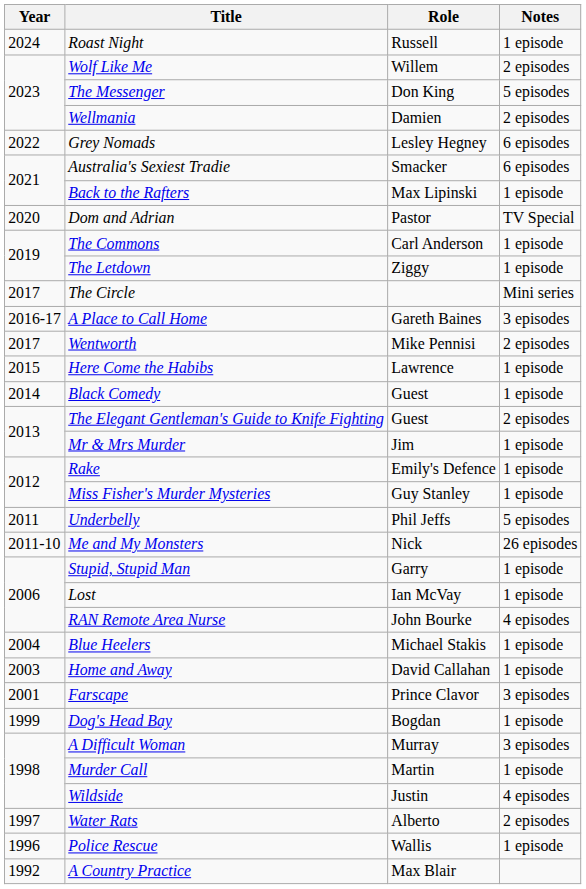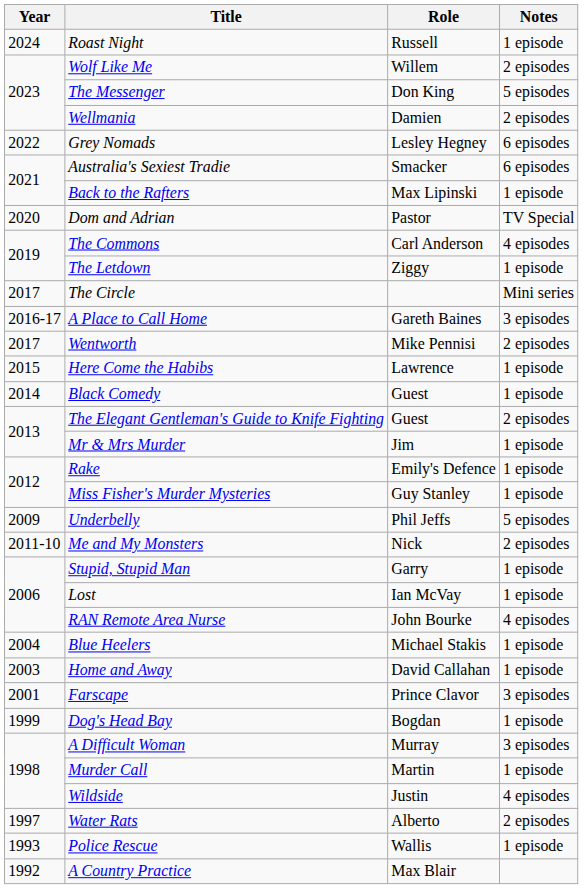 <table class="wikitable">
 <tr>
 <th>Year</th>
 <th>Title</th>
 <th>Role</th>
 <th>Notes</th>
 </tr>
 <tr>
 <td>2024</td>
 <td><em>Roast Night</em></td>
 <td>Russell</td>
 <td>1 episode</td>
 </tr>
 <tr>
 <td rowspan="3">2023</td>
 <td><em><a href='#'>Wolf Like Me</a></em></td>
 <td>Willem</td>
 <td>2 episodes</td>
 </tr>
 <tr>
 <td><em><a href='#'>The Messenger</a></em></td>
 <td>Don King</td>
 <td>5 episodes</td>
 </tr>
 <tr>
 <td><em><a href='#'>Wellmania</a></em></td>
 <td>Damien</td>
 <td>2 episodes</td>
 </tr>
 <tr>
 <td>2022</td>
 <td><em>Grey Nomads</em></td>
 <td>Lesley Hegney</td>
 <td>6 episodes</td>
 </tr>
 <tr>
 <td rowspan="2">2021</td>
 <td><em>Australia's Sexiest Tradie</em> </td>
 <td>Smacker</td>
 <td>6 episodes</td>
 </tr>
 <tr>
 <td><em><a href='#'>Back to the Rafters</a></em></td>
 <td>Max Lipinski</td>
 <td>1 episode</td>
 </tr>
 <tr>
 <td>2020</td>
 <td><em>Dom and Adrian</em></td>
 <td>Pastor</td>
 <td>TV Special</td>
 </tr>
 <tr>
 <td rowspan="2">2019</td>
 <td><em><a href='#'>The Commons</a></em></td>
 <td>Carl Anderson</td>
-<td>1 episode</td>
+<td>4 episodes</td>
 </tr>
 <tr>
 <td><em><a href='#'>The Letdown</a></em></td>
 <td>Ziggy</td>
 <td>1 episode</td>
 </tr>
 <tr>
 <td>2017</td>
 <td><em>The Circle</em> </td>
 <td></td>
 <td>Mini series</td>
 </tr>
 <tr>
 <td>2016-17</td>
 <td><em><a href='#'>A Place to Call Home</a></em></td>
 <td>Gareth Baines</td>
 <td>3 episodes</td>
 </tr>
 <tr>
 <td>2017</td>
 <td><em><a href='#'>Wentworth</a></em></td>
 <td>Mike Pennisi</td>
 <td>2 episodes</td>
 </tr>
 <tr>
 <td>2015</td>
 <td><em><a href='#'>Here Come the Habibs</a></em></td>
 <td>Lawrence</td>
 <td>1 episode</td>
 </tr>
 <tr>
 <td>2014</td>
 <td><em><a href='#'>Black Comedy</a></em></td>
 <td>Guest</td>
 <td>1 episode</td>
 </tr>
 <tr>
 <td rowspan="2">2013</td>
 <td><em><a href='#'>The Elegant Gentleman's Guide to Knife Fighting</a></em></td>
 <td>Guest</td>
 <td>2 episodes</td>
 </tr>
 <tr>
 <td><em><a href='#'>Mr & Mrs Murder</a></em></td>
 <td>Jim</td>
 <td>1 episode</td>
 </tr>
 <tr>
 <td rowspan="2">2012</td>
 <td><em><a href='#'>Rake</a></em></td>
 <td>Emily's Defence</td>
 <td>1 episode</td>
 </tr>
 <tr>
 <td><em><a href='#'>Miss Fisher's Murder Mysteries</a></em></td>
 <td>Guy Stanley</td>
 <td>1 episode</td>
 </tr>
 <tr>
-<td>2011</td>
+<td>2009</td>
 <td><em><a href='#'>Underbelly</a></em></td>
 <td>Phil Jeffs</td>
 <td>5 episodes</td>
 </tr>
 <tr>
 <td>2011-10</td>
 <td><em><a href='#'>Me and My Monsters</a></em></td>
 <td>Nick</td>
-<td>26 episodes</td>
+<td>2 episodes</td>
 </tr>
 <tr>
 <td rowspan="3">2006</td>
 <td><em><a href='#'>Stupid, Stupid Man</a></em></td>
 <td>Garry</td>
 <td>1 episode</td>
 </tr>
 <tr>
 <td><em>Lost</em></td>
 <td>Ian McVay</td>
 <td>1 episode</td>
 </tr>
 <tr>
 <td><em><a href='#'>RAN Remote Area Nurse</a></em></td>
 <td>John Bourke</td>
 <td>4 episodes</td>
 </tr>
 <tr>
 <td>2004</td>
 <td><em><a href='#'>Blue Heelers</a></em></td>
 <td>Michael Stakis</td>
 <td>1 episode</td>
 </tr>
 <tr>
 <td>2003</td>
 <td><em><a href='#'>Home and Away</a></em></td>
 <td>David Callahan</td>
 <td>1 episode</td>
 </tr>
 <tr>
 <td>2001</td>
 <td><em><a href='#'>Farscape</a></em></td>
 <td>Prince Clavor</td>
 <td>3 episodes</td>
 </tr>
 <tr>
 <td>1999</td>
 <td><em><a href='#'>Dog's Head Bay</a></em></td>
 <td>Bogdan</td>
 <td>1 episode</td>
 </tr>
 <tr>
 <td rowspan="3">1998</td>
 <td><em><a href='#'>A Difficult Woman</a></em></td>
 <td>Murray</td>
 <td>3 episodes</td>
 </tr>
 <tr>
 <td><em><a href='#'>Murder Call</a></em></td>
 <td>Martin</td>
 <td>1 episode</td>
 </tr>
 <tr>
 <td><em><a href='#'>Wildside</a></em></td>
 <td>Justin</td>
 <td>4 episodes</td>
 </tr>
 <tr>
 <td>1997</td>
 <td><em><a href='#'>Water Rats</a></em></td>
 <td>Alberto</td>
 <td>2 episodes</td>
 </tr>
 <tr>
-<td>1996</td>
+<td>1993</td>
 <td><em><a href='#'>Police Rescue</a></em></td>
 <td>Wallis</td>
 <td>1 episode</td>
 </tr>
 <tr>
 <td>1992</td>
 <td><em><a href='#'>A Country Practice</a></em></td>
 <td>Max Blair</td>
 <td></td>
 </tr>
 </table>
